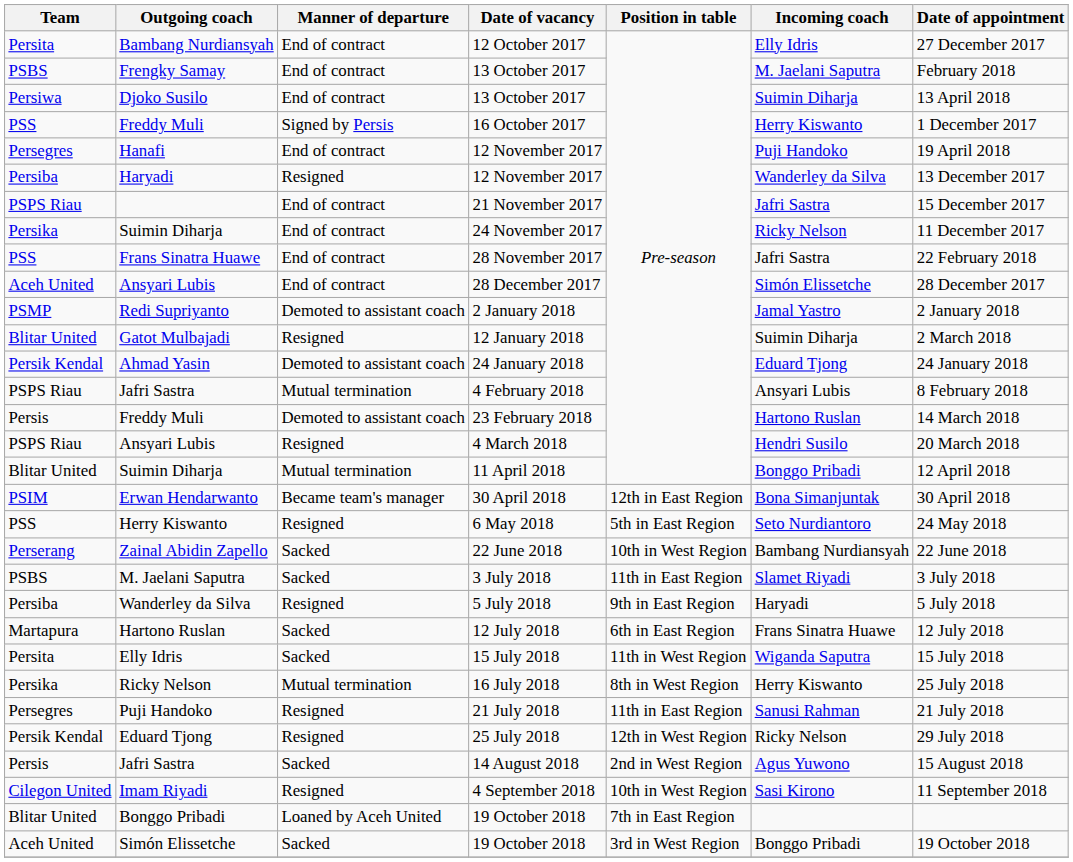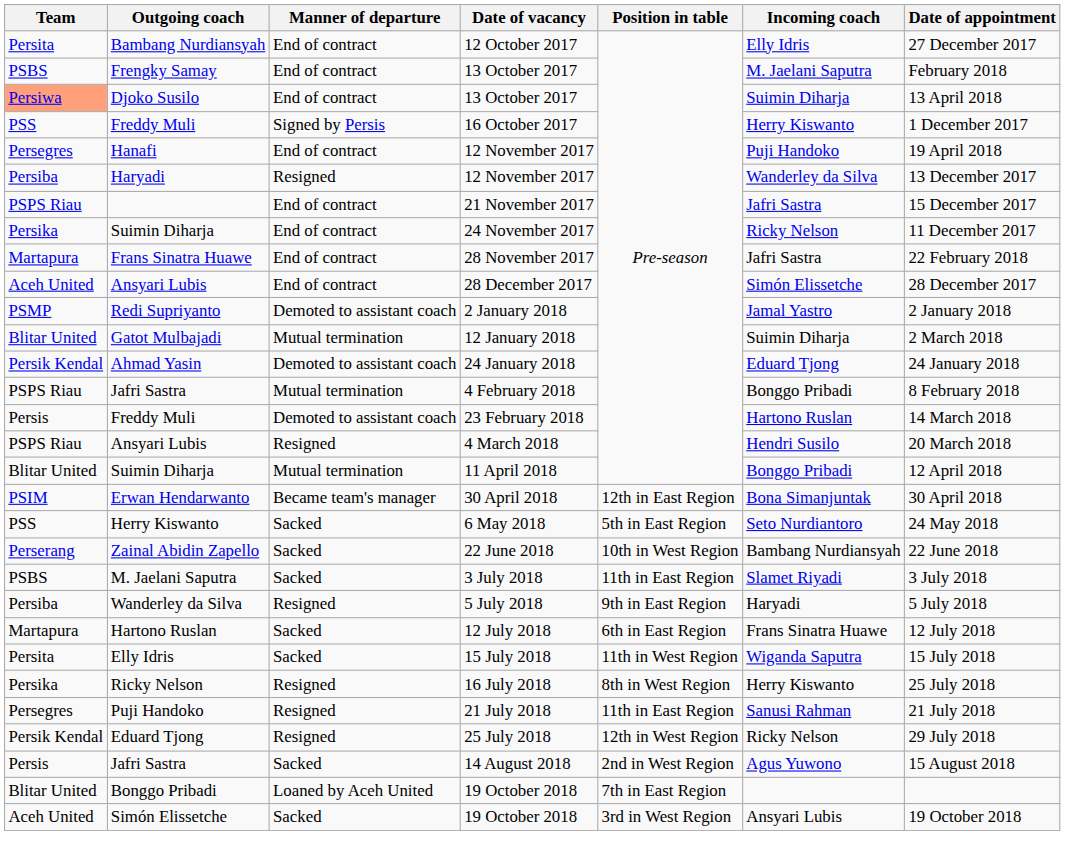 <table class="wikitable sortable" style="font-size: 100%;">
 <tr>
 <th>Team</th>
 <th>Outgoing coach</th>
 <th>Manner of departure</th>
 <th>Date of vacancy</th>
 <th>Position in table</th>
 <th>Incoming coach</th>
 <th>Date of appointment</th>
 </tr>
 <tr>
 <td><a href='#'>Persita</a></td>
 <td> <a href='#'>Bambang Nurdiansyah</a></td>
 <td>End of contract</td>
 <td>12 October 2017</td>
 <td rowspan=17 align=center><em>Pre-season</em></td>
 <td> <a href='#'>Elly Idris</a></td>
 <td>27 December 2017</td>
 </tr>
 <tr>
 <td><a href='#'>PSBS</a></td>
 <td> <a href='#'>Frengky Samay</a></td>
 <td>End of contract</td>
 <td>13 October 2017</td>
 <td> <a href='#'>M. Jaelani Saputra</a></td>
 <td>February 2018</td>
 </tr>
 <tr>
-<td><a href='#'>Persiwa</a></td>
+<td style="background: lightsalmon;"><a href='#'>Persiwa</a></td>
 <td> <a href='#'>Djoko Susilo</a></td>
 <td>End of contract</td>
 <td>13 October 2017</td>
 <td> <a href='#'>Suimin Diharja</a></td>
 <td>13 April 2018</td>
 </tr>
 <tr>
 <td><a href='#'>PSS</a></td>
 <td> <a href='#'>Freddy Muli</a></td>
 <td>Signed by <a href='#'>Persis</a></td>
 <td>16 October 2017</td>
 <td> <a href='#'>Herry Kiswanto</a></td>
 <td>1 December 2017</td>
 </tr>
 <tr>
 <td><a href='#'>Persegres</a></td>
 <td> <a href='#'>Hanafi</a></td>
 <td>End of contract</td>
 <td>12 November 2017</td>
 <td> <a href='#'>Puji Handoko</a></td>
 <td>19 April 2018</td>
 </tr>
 <tr>
 <td><a href='#'>Persiba</a></td>
 <td> <a href='#'>Haryadi</a></td>
 <td>Resigned</td>
 <td>12 November 2017</td>
 <td> <a href='#'>Wanderley da Silva</a></td>
 <td>13 December 2017</td>
 </tr>
 <tr>
 <td><a href='#'>PSPS Riau</a></td>
 <td></td>
 <td>End of contract</td>
 <td>21 November 2017</td>
 <td> <a href='#'>Jafri Sastra</a></td>
 <td>15 December 2017</td>
 </tr>
 <tr>
 <td><a href='#'>Persika</a></td>
 <td> Suimin Diharja</td>
 <td>End of contract</td>
 <td>24 November 2017</td>
 <td> <a href='#'>Ricky Nelson</a></td>
 <td>11 December 2017</td>
 </tr>
 <tr>
-<td><a href='#'>PSS</a></td>
+<td><a href='#'>Martapura</a></td>
 <td> <a href='#'>Frans Sinatra Huawe</a></td>
 <td>End of contract</td>
 <td>28 November 2017</td>
 <td> Jafri Sastra</td>
 <td>22 February 2018</td>
 </tr>
 <tr>
 <td><a href='#'>Aceh United</a></td>
 <td> <a href='#'>Ansyari Lubis</a></td>
 <td>End of contract</td>
 <td>28 December 2017</td>
 <td> <a href='#'>Simón Elissetche</a></td>
 <td>28 December 2017</td>
 </tr>
 <tr>
 <td><a href='#'>PSMP</a></td>
 <td> <a href='#'>Redi Supriyanto</a></td>
 <td>Demoted to assistant coach</td>
 <td>2 January 2018</td>
 <td> <a href='#'>Jamal Yastro</a></td>
 <td>2 January 2018</td>
 </tr>
 <tr>
 <td><a href='#'>Blitar United</a></td>
 <td> <a href='#'>Gatot Mulbajadi</a></td>
-<td>Resigned</td>
+<td>Mutual termination</td>
 <td>12 January 2018</td>
 <td> Suimin Diharja</td>
 <td>2 March 2018</td>
 </tr>
 <tr>
 <td><a href='#'>Persik Kendal</a></td>
 <td> <a href='#'>Ahmad Yasin</a></td>
 <td>Demoted to assistant coach</td>
 <td>24 January 2018</td>
 <td> <a href='#'>Eduard Tjong</a></td>
 <td>24 January 2018</td>
 </tr>
 <tr>
 <td>PSPS Riau</td>
 <td> Jafri Sastra</td>
 <td>Mutual termination</td>
 <td>4 February 2018</td>
-<td> Ansyari Lubis</td>
+<td> Bonggo Pribadi</td>
 <td>8 February 2018</td>
 </tr>
 <tr>
 <td>Persis</td>
 <td> Freddy Muli</td>
 <td>Demoted to assistant coach</td>
 <td>23 February 2018</td>
 <td> <a href='#'>Hartono Ruslan</a></td>
 <td>14 March 2018</td>
 </tr>
 <tr>
 <td>PSPS Riau</td>
 <td> Ansyari Lubis</td>
 <td>Resigned</td>
 <td>4 March 2018</td>
 <td> <a href='#'>Hendri Susilo</a></td>
 <td>20 March 2018</td>
 </tr>
 <tr>
 <td>Blitar United</td>
 <td> Suimin Diharja</td>
 <td>Mutual termination</td>
 <td>11 April 2018</td>
 <td> <a href='#'>Bonggo Pribadi</a></td>
 <td>12 April 2018</td>
 </tr>
 <tr>
 <td><a href='#'>PSIM</a></td>
 <td> <a href='#'>Erwan Hendarwanto</a></td>
 <td>Became team's manager</td>
 <td>30 April 2018</td>
 <td>12th in East Region</td>
 <td> <a href='#'>Bona Simanjuntak</a></td>
 <td>30 April 2018</td>
 </tr>
 <tr>
 <td>PSS</td>
 <td> Herry Kiswanto</td>
-<td>Resigned</td>
+<td>Sacked</td>
 <td>6 May 2018</td>
 <td>5th in East Region</td>
 <td> <a href='#'>Seto Nurdiantoro</a></td>
 <td>24 May 2018</td>
 </tr>
 <tr>
 <td><a href='#'>Perserang</a></td>
 <td> <a href='#'>Zainal Abidin Zapello</a></td>
 <td>Sacked</td>
 <td>22 June 2018</td>
 <td>10th in West Region</td>
 <td> Bambang Nurdiansyah</td>
 <td>22 June 2018</td>
 </tr>
 <tr>
 <td>PSBS</td>
 <td> M. Jaelani Saputra</td>
 <td>Sacked</td>
 <td>3 July 2018</td>
 <td>11th in East Region</td>
 <td> <a href='#'>Slamet Riyadi</a></td>
 <td>3 July 2018</td>
 </tr>
 <tr>
 <td>Persiba</td>
 <td> Wanderley da Silva</td>
 <td>Resigned</td>
 <td>5 July 2018</td>
 <td>9th in East Region</td>
 <td> Haryadi</td>
 <td>5 July 2018</td>
 </tr>
 <tr>
 <td>Martapura</td>
 <td> Hartono Ruslan</td>
 <td>Sacked</td>
 <td>12 July 2018</td>
 <td>6th in East Region</td>
 <td> Frans Sinatra Huawe</td>
 <td>12 July 2018</td>
 </tr>
 <tr>
 <td>Persita</td>
 <td> Elly Idris</td>
 <td>Sacked</td>
 <td>15 July 2018</td>
 <td>11th in West Region</td>
 <td> <a href='#'>Wiganda Saputra</a></td>
 <td>15 July 2018</td>
 </tr>
 <tr>
 <td>Persika</td>
 <td> Ricky Nelson</td>
-<td>Mutual termination</td>
+<td>Resigned</td>
 <td>16 July 2018</td>
 <td>8th in West Region</td>
 <td> Herry Kiswanto</td>
 <td>25 July 2018</td>
 </tr>
 <tr>
 <td>Persegres</td>
 <td> Puji Handoko</td>
 <td>Resigned</td>
 <td>21 July 2018</td>
 <td>11th in East Region</td>
 <td> <a href='#'>Sanusi Rahman</a></td>
 <td>21 July 2018</td>
 </tr>
 <tr>
 <td>Persik Kendal</td>
 <td> Eduard Tjong</td>
 <td>Resigned</td>
 <td>25 July 2018</td>
 <td>12th in West Region</td>
 <td> Ricky Nelson</td>
 <td>29 July 2018</td>
 </tr>
 <tr>
 <td>Persis</td>
 <td> Jafri Sastra</td>
 <td>Sacked</td>
 <td>14 August 2018</td>
 <td>2nd in West Region</td>
 <td> <a href='#'>Agus Yuwono</a></td>
 <td>15 August 2018</td>
 </tr>
 <tr>
-<td><a href='#'>Cilegon United</a></td>
-<td> <a href='#'>Imam Riyadi</a></td>
-<td>Resigned</td>
-<td>4 September 2018</td>
-<td>10th in West Region</td>
-<td> <a href='#'>Sasi Kirono</a></td>
-<td>11 September 2018</td>
-</tr>
-<tr>
 <td>Blitar United</td>
 <td> Bonggo Pribadi</td>
 <td>Loaned by Aceh United</td>
 <td>19 October 2018</td>
 <td>7th in East Region</td>
 <td></td>
 <td></td>
 </tr>
 <tr>
 <td>Aceh United</td>
 <td> Simón Elissetche</td>
 <td>Sacked</td>
 <td>19 October 2018</td>
 <td>3rd in West Region</td>
-<td> Bonggo Pribadi</td>
+<td> Ansyari Lubis</td>
 <td>19 October 2018</td>
 </tr>
 <tr>
 </tr>
 </table>
